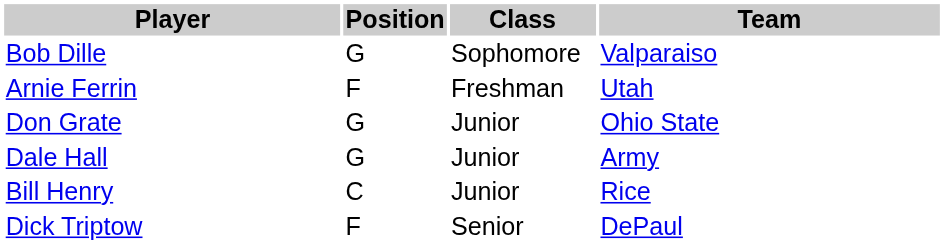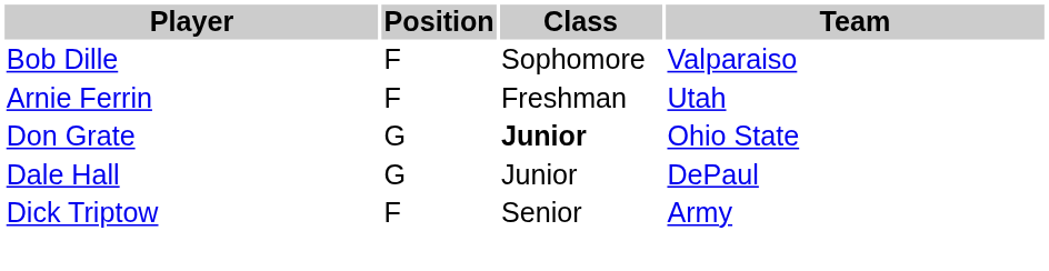 <table style="width:600px" "border:'1' 'solid' 'gray'">
 <tr>
 <th bgcolor="#CCCCCC" style="width:40%">Player</th>
 <th bgcolor="#CCCCCC" style="width:4%">Position</th>
 <th bgcolor="#CCCCCC" style="width:16%">Class</th>
 <th bgcolor="#CCCCCC" style="width:40%">Team</th>
 </tr>
 <tr>
 <td><a href='#'>Bob Dille</a></td>
-<td>G</td>
+<td>F</td>
 <td>Sophomore</td>
 <td><a href='#'>Valparaiso</a></td>
 </tr>
 <tr>
 <td><a href='#'>Arnie Ferrin</a></td>
 <td>F</td>
 <td>Freshman</td>
 <td><a href='#'>Utah</a></td>
 </tr>
 <tr>
 <td><a href='#'>Don Grate</a></td>
 <td>G</td>
-<td>Junior</td>
+<td><strong>Junior</strong></td>
 <td><a href='#'>Ohio State</a></td>
 </tr>
 <tr>
 <td><a href='#'>Dale Hall</a></td>
 <td>G</td>
 <td>Junior</td>
-<td><a href='#'>Army</a></td>
-</tr>
-<tr>
-<td><a href='#'>Bill Henry</a></td>
-<td>C</td>
-<td>Junior</td>
-<td><a href='#'>Rice</a></td>
+<td><a href='#'>DePaul</a></td>
 </tr>
 <tr>
 <td><a href='#'>Dick Triptow</a></td>
 <td>F</td>
 <td>Senior</td>
-<td><a href='#'>DePaul</a></td>
+<td><a href='#'>Army</a></td>
 </tr>
 </table>
